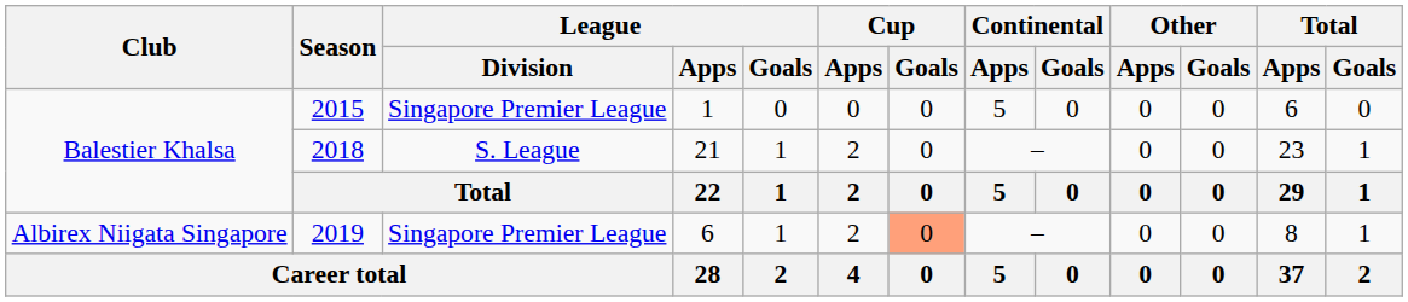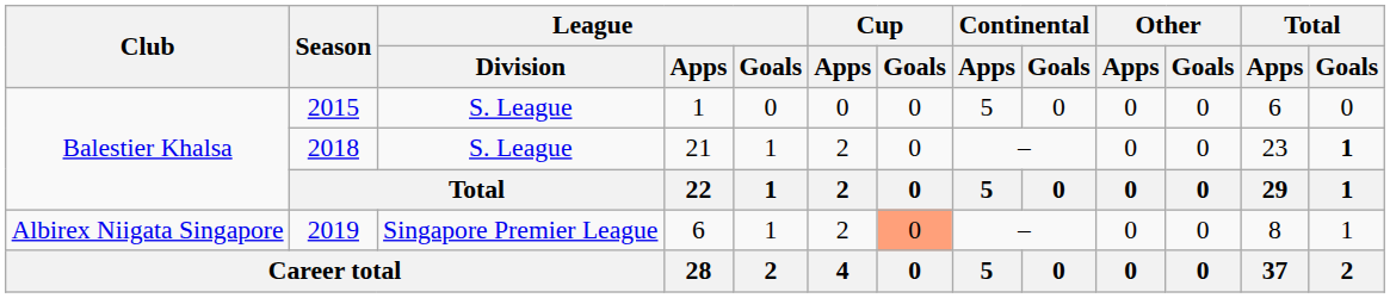 <table class="wikitable" style="text-align: center">
 <tr>
 <th rowspan="2">Club</th>
 <th rowspan="2">Season</th>
 <th colspan="3">League</th>
 <th colspan="2">Cup</th>
 <th colspan="2">Continental</th>
 <th colspan="2">Other</th>
 <th colspan="2">Total</th>
 </tr>
 <tr>
 <th>Division</th>
 <th>Apps</th>
 <th>Goals</th>
 <th>Apps</th>
 <th>Goals</th>
 <th>Apps</th>
 <th>Goals</th>
 <th>Apps</th>
 <th>Goals</th>
 <th>Apps</th>
 <th>Goals</th>
 </tr>
 <tr>
 <td rowspan="3"><a href='#'>Balestier Khalsa</a></td>
 <td><a href='#'>2015</a></td>
-<td><a href='#'>Singapore Premier League</a></td>
+<td><a href='#'>S. League</a></td>
 <td>1</td>
 <td>0</td>
 <td>0</td>
 <td>0</td>
 <td>5</td>
 <td>0</td>
 <td>0</td>
 <td>0</td>
 <td>6</td>
 <td>0</td>
 </tr>
 <tr>
 <td><a href='#'>2018</a></td>
 <td><a href='#'>S. League</a></td>
 <td>21</td>
 <td>1</td>
 <td>2</td>
 <td>0</td>
 <td colspan="2">–</td>
 <td>0</td>
 <td>0</td>
 <td>23</td>
-<td>1</td>
+<td><strong>1</strong></td>
 </tr>
 <tr>
 <th colspan=2>Total</th>
 <th>22</th>
 <th>1</th>
 <th>2</th>
 <th>0</th>
 <th>5</th>
 <th>0</th>
 <th>0</th>
 <th>0</th>
 <th>29</th>
 <th>1</th>
 </tr>
 <tr>
 <td><a href='#'>Albirex Niigata Singapore</a></td>
 <td><a href='#'>2019</a></td>
 <td><a href='#'>Singapore Premier League</a></td>
 <td>6</td>
 <td>1</td>
 <td>2</td>
 <td style="background: lightsalmon;">0</td>
 <td colspan="2">–</td>
 <td>0</td>
 <td>0</td>
 <td>8</td>
 <td>1</td>
 </tr>
 <tr>
 <th colspan=3>Career total</th>
 <th>28</th>
 <th>2</th>
 <th>4</th>
 <th>0</th>
 <th>5</th>
 <th>0</th>
 <th>0</th>
 <th>0</th>
 <th>37</th>
 <th>2</th>
 </tr>
 </table>
